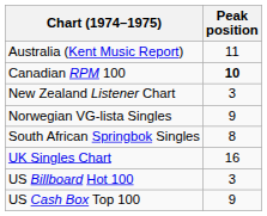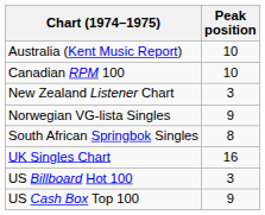 <table class="wikitable sortable">
 <tr>
 <th align="left">Chart (1974–1975)</th>
 <th align="left">Peak<br>position</th>
 </tr>
 <tr>
 <td align="left">Australia (<a href='#'>Kent Music Report</a>)</td>
-<td style="text-align:center;">11</td>
+<td style="text-align:center;">10</td>
 </tr>
 <tr>
 <td align="left">Canadian <a href='#'><em>RPM</em></a> 100</td>
-<td style="text-align:center;"><strong>10</strong></td>
+<td style="text-align:center;">10</td>
 </tr>
 <tr>
 <td align="left">New Zealand <em>Listener</em> Chart</td>
 <td style="text-align:center;">3</td>
 </tr>
 <tr>
 <td align="left">Norwegian VG-lista Singles</td>
 <td style="text-align:center;">9</td>
 </tr>
 <tr>
 <td>South African <a href='#'>Springbok</a> Singles</td>
 <td align="center">8</td>
 </tr>
 <tr>
 <td align="left"><a href='#'>UK Singles Chart</a></td>
 <td style="text-align:center;">16</td>
 </tr>
 <tr>
 <td align="left">US <em><a href='#'>Billboard</a></em> <a href='#'>Hot 100</a></td>
 <td style="text-align:center;">3</td>
 </tr>
 <tr>
 <td align="left">US <em><a href='#'>Cash Box</a></em> Top 100</td>
 <td style="text-align:center;">9</td>
 </tr>
 </table>
